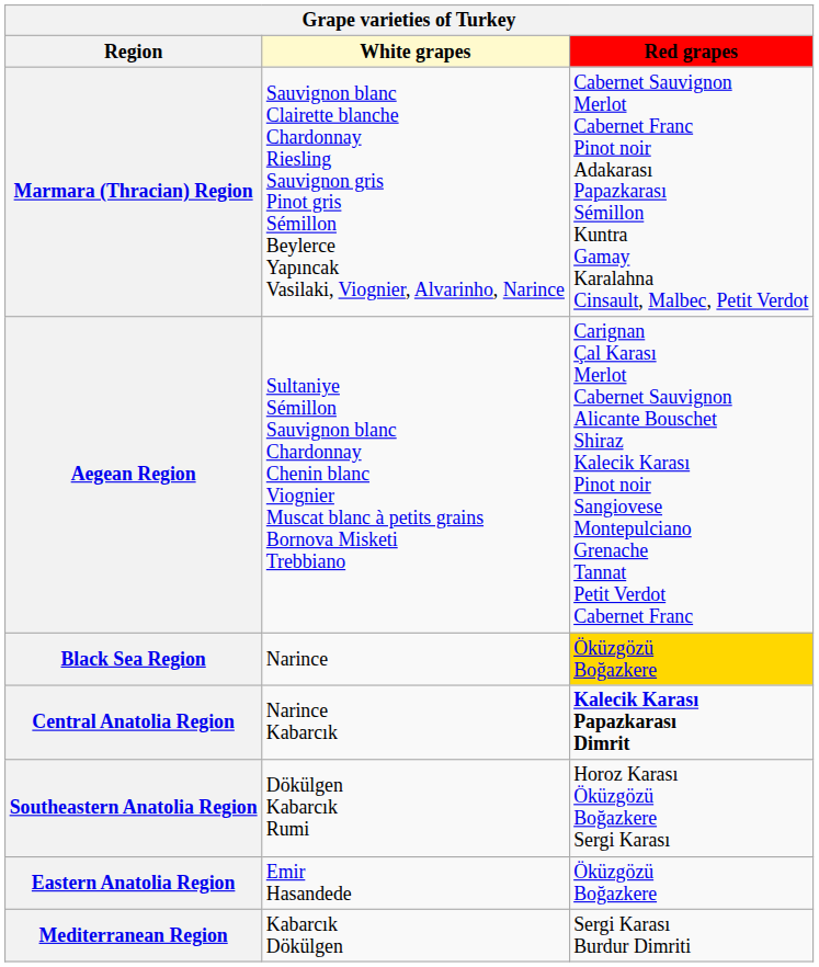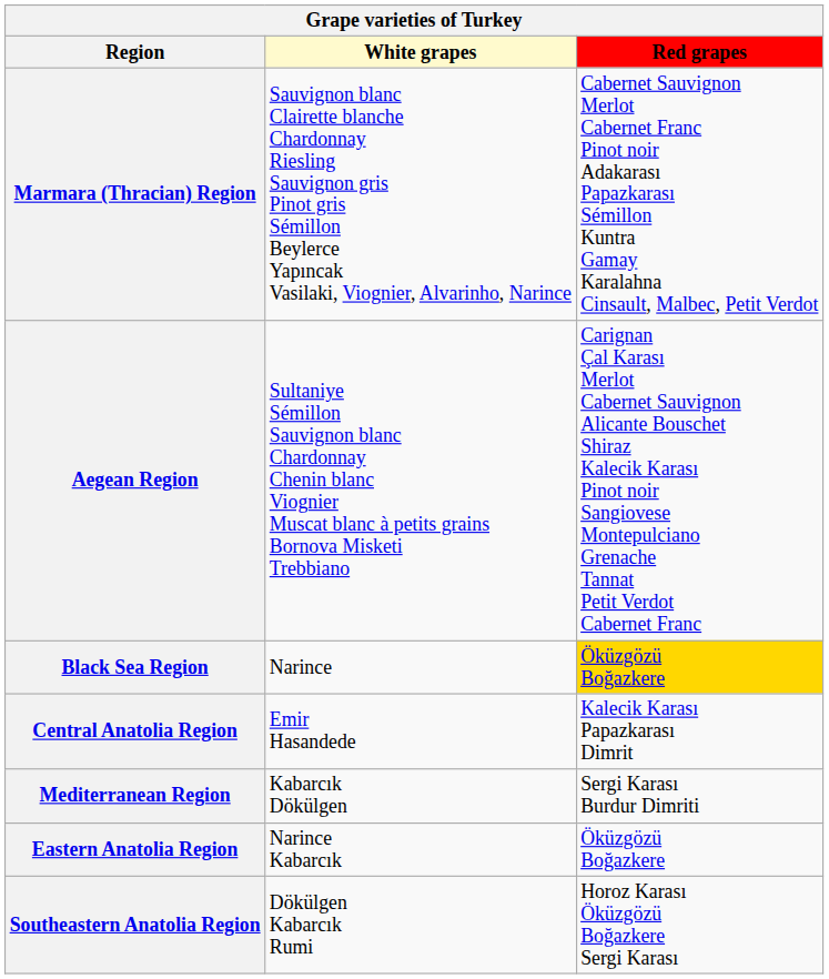 <table class="wikitable">
 <tr style="background:#efefef;">
 <th colspan="3"><strong>Grape varieties of Turkey</strong> </th>
 </tr>
 <tr style="background:#efefef;">
 <th><strong>Region</strong></th>
 <td style="text-align:center; background:#fffacd;"><strong>White grapes</strong></td>
 <td style="text-align:center; background:red;"><strong>Red grapes</strong></td>
 </tr>
 <tr>
 <th><a href='#'>Marmara (Thracian) Region</a></th>
 <td><a href='#'>Sauvignon blanc</a> <br> <a href='#'>Clairette blanche</a> <br> <a href='#'>Chardonnay</a> <br> <a href='#'>Riesling</a> <br> <a href='#'>Sauvignon gris</a> <br> <a href='#'>Pinot gris</a> <br> <a href='#'>Sémillon</a> <br> Beylerce <br> Yapıncak <br> Vasilaki, <a href='#'>Viognier</a>, <a href='#'>Alvarinho</a>, <a href='#'>Narince</a></td>
 <td><a href='#'>Cabernet Sauvignon</a> <br> <a href='#'>Merlot</a> <br> <a href='#'>Cabernet Franc</a> <br> <a href='#'>Pinot noir</a> <br> Adakarası <br> <a href='#'>Papazkarası</a> <br> <a href='#'>Sémillon</a> <br> Kuntra  <br>  <a href='#'>Gamay</a> <br> Karalahna <br> <a href='#'>Cinsault</a>, <a href='#'>Malbec</a>, <a href='#'>Petit Verdot</a></td>
 </tr>
 <tr>
 <th><a href='#'>Aegean Region</a></th>
 <td><a href='#'>Sultaniye</a> <br> <a href='#'>Sémillon</a> <br><a href='#'>Sauvignon blanc</a> <br> <a href='#'>Chardonnay</a> <br><a href='#'>Chenin blanc</a><br><a href='#'>Viognier</a><br><a href='#'>Muscat blanc à petits grains</a><br><a href='#'>Bornova Misketi</a><br><a href='#'>Trebbiano</a></td>
 <td><a href='#'>Carignan</a>  <br> <a href='#'>Çal Karası</a> <br> <a href='#'>Merlot</a> <br> <a href='#'>Cabernet Sauvignon</a> <br> <a href='#'>Alicante Bouschet</a> <br> <a href='#'>Shiraz</a> <br> <a href='#'>Kalecik Karası</a> <br> <a href='#'>Pinot noir</a><br> <a href='#'>Sangiovese</a><br> <a href='#'>Montepulciano</a><br> <a href='#'>Grenache</a><br> <a href='#'>Tannat</a><br> <a href='#'>Petit Verdot</a><br> <a href='#'>Cabernet Franc</a></td>
 </tr>
 <tr>
 <th><a href='#'>Black Sea Region</a></th>
 <td>Narince</td>
 <td style="background: gold;"><a href='#'>Öküzgözü</a> <br> <a href='#'>Boğazkere</a></td>
 </tr>
 <tr>
 <th><a href='#'>Central Anatolia Region</a></th>
+<td><a href='#'>Emir</a> <br> Hasandede</td>
+<td><a href='#'>Kalecik Karası</a> <br> Papazkarası <br> Dimrit</td>
+</tr>
+<tr>
+<th><a href='#'>Mediterranean Region</a></th>
+<td>Kabarcık <br> Dökülgen</td>
+<td>Sergi Karası <br> Burdur Dimriti</td>
+</tr>
+<tr>
+<th><a href='#'>Eastern Anatolia Region</a></th>
 <td>Narince <br> Kabarcık</td>
-<td><strong><a href='#'>Kalecik Karası</a> <br> Papazkarası <br> Dimrit</strong></td>
+<td><a href='#'>Öküzgözü</a> <br> <a href='#'>Boğazkere</a></td>
 </tr>
 <tr>
 <th><a href='#'>Southeastern Anatolia Region</a></th>
 <td>Dökülgen <br> Kabarcık <br> Rumi</td>
 <td>Horoz Karası <br> <a href='#'>Öküzgözü</a> <br> <a href='#'>Boğazkere</a>  <br> Sergi Karası</td>
 </tr>
-<tr>
-<th><a href='#'>Eastern Anatolia Region</a></th>
-<td><a href='#'>Emir</a> <br> Hasandede</td>
-<td><a href='#'>Öküzgözü</a> <br> <a href='#'>Boğazkere</a></td>
-</tr>
-<tr>
-<th><a href='#'>Mediterranean Region</a></th>
-<td>Kabarcık <br> Dökülgen</td>
-<td>Sergi Karası <br> Burdur Dimriti</td>
-</tr>
 </table>
